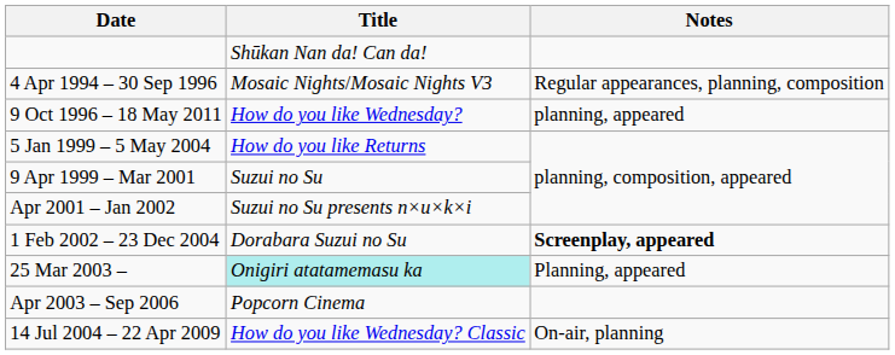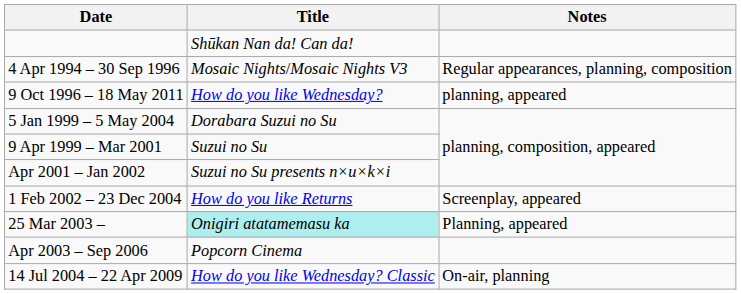 <table class="wikitable">
 <tr>
 <th>Date</th>
 <th>Title</th>
 <th>Notes</th>
 </tr>
 <tr>
 <td></td>
 <td><em>Shūkan Nan da! Can da!</em></td>
 <td></td>
 </tr>
 <tr>
 <td>4 Apr 1994 – 30 Sep 1996</td>
 <td><em>Mosaic Nights</em>/<em>Mosaic Nights V3</em></td>
 <td>Regular appearances, planning, composition</td>
 </tr>
 <tr>
 <td>9 Oct 1996 – 18 May 2011</td>
 <td><em><a href='#'>How do you like Wednesday?</a></em></td>
 <td>planning, appeared</td>
 </tr>
 <tr>
 <td>5 Jan 1999 – 5 May 2004</td>
-<td><em><a href='#'>How do you like Returns</a></em></td>
+<td><em>Dorabara Suzui no Su</em></td>
 <td rowspan="3">planning, composition, appeared</td>
 </tr>
 <tr>
 <td>9 Apr 1999 – Mar 2001</td>
 <td><em>Suzui no Su</em></td>
 </tr>
 <tr>
 <td>Apr 2001 – Jan 2002</td>
 <td><em>Suzui no Su presents n×u×k×i</em></td>
 </tr>
 <tr>
 <td>1 Feb 2002 – 23 Dec 2004</td>
-<td><em>Dorabara Suzui no Su</em></td>
-<td><strong>Screenplay, appeared</strong></td>
+<td><em><a href='#'>How do you like Returns</a></em></td>
+<td>Screenplay, appeared</td>
 </tr>
 <tr>
 <td>25 Mar 2003 –</td>
 <td style="background: paleturquoise;"><em>Onigiri atatamemasu ka</em></td>
 <td>Planning, appeared</td>
 </tr>
 <tr>
 <td>Apr 2003 – Sep 2006</td>
 <td><em>Popcorn Cinema</em></td>
 <td></td>
 </tr>
 <tr>
 <td>14 Jul 2004 – 22 Apr 2009</td>
 <td><em><a href='#'>How do you like Wednesday? Classic</a></em></td>
 <td>On-air, planning</td>
 </tr>
 </table>
